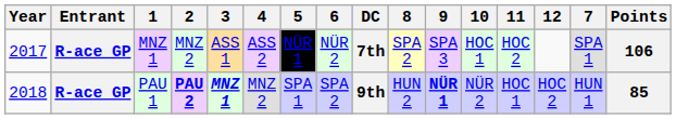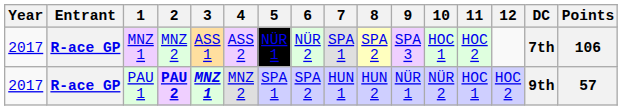 <table class="wikitable" style="text-align:center; font-size:85%">
 <tr>
 <th>Year</th>
 <th>Entrant</th>
 <th>1</th>
 <th>2</th>
 <th>3</th>
 <th>4</th>
 <th>5</th>
 <th>6</th>
-<th>DC</th>
+<th>7</th>
 <th>8</th>
 <th>9</th>
 <th>10</th>
 <th>11</th>
 <th>12</th>
-<th>7</th>
+<th>DC</th>
 <th>Points</th>
 </tr>
 <tr>
 <td><a href='#'>2017</a></td>
 <th nowrap><a href='#'>R-ace GP</a></th>
 <td style="background:#efcfff;"><a href='#'>MNZ<br>1</a><br></td>
 <td style="background:#dfffdf;"><a href='#'>MNZ<br>2</a><br></td>
 <td style="background:#ffdf9f;"><a href='#'>ASS<br>1</a><br></td>
 <td style="background:#efcfff;"><a href='#'>ASS<br>2</a><br></td>
 <td style="background:#000000;color:white;"><a href='#'><span>NÜR<br>1</span></a><br></td>
 <td style="background:#dfffdf;"><a href='#'>NÜR<br>2</a><br></td>
-<th>7th</th>
+<td style="background:#dfdfdf;"><a href='#'>SPA<br>1</a><br></td>
 <td style="background:#ffffbf;"><a href='#'>SPA<br>2</a><br></td>
 <td style="background:#efcfff;"><a href='#'>SPA<br>3</a><br></td>
 <td style="background:#dfffdf;"><a href='#'>HOC<br>1</a><br></td>
 <td style="background:#dfffdf;"><a href='#'>HOC<br>2</a><br></td>
 <td></td>
-<td style="background:#dfdfdf;"><a href='#'>SPA<br>1</a><br></td>
+<th>7th</th>
 <th>106</th>
 </tr>
 <tr>
-<td><a href='#'>2018</a></td>
+<td><a href='#'>2017</a></td>
 <th><a href='#'>R-ace GP</a></th>
 <td style="background:#dfffdf;"><a href='#'>PAU<br>1</a><br></td>
 <td style="background:#efcfff;"><strong><a href='#'>PAU<br>2</a><br></strong></td>
 <td style="background:#dfffdf;"><strong><em><a href='#'>MNZ<br>1</a></em></strong><br></td>
 <td style="background:#dfdfdf;"><a href='#'>MNZ<br>2</a><br></td>
 <td style="background:#cfcfff;"><a href='#'>SPA<br>1</a><br></td>
 <td style="background:#cfcfff;"><a href='#'>SPA<br>2</a><br></td>
-<th>9th</th>
+<td style="background:#cfcfff;"><a href='#'>HUN<br>1</a><br></td>
 <td style="background:#cfcfff;"><a href='#'>HUN<br>2</a><br></td>
-<td style="background:#cfcfff;"><strong><a href='#'>NÜR<br>1</a><br></strong></td>
+<td style="background:#cfcfff;"><a href='#'>NÜR<br>1</a><br></td>
 <td style="background:#cfcfff;"><a href='#'>NÜR<br>2</a><br></td>
 <td style="background:#cfcfff;"><a href='#'>HOC<br>1</a><br></td>
 <td style="background:#cfcfff;"><a href='#'>HOC<br>2</a><br></td>
-<td style="background:#cfcfff;"><a href='#'>HUN<br>1</a><br></td>
-<th>85</th>
+<th>9th</th>
+<th>57</th>
 </tr>
 </table>
